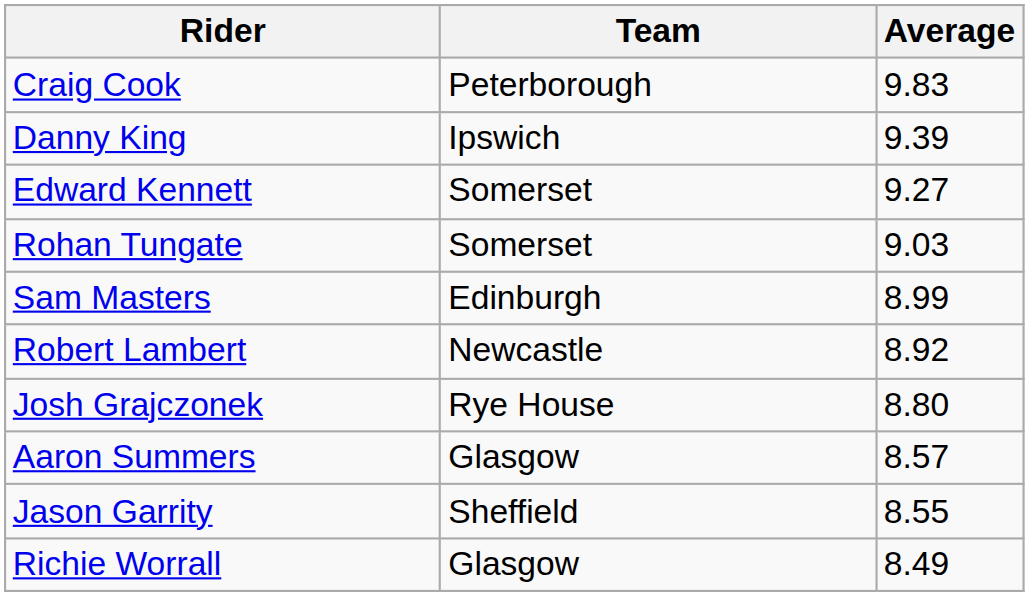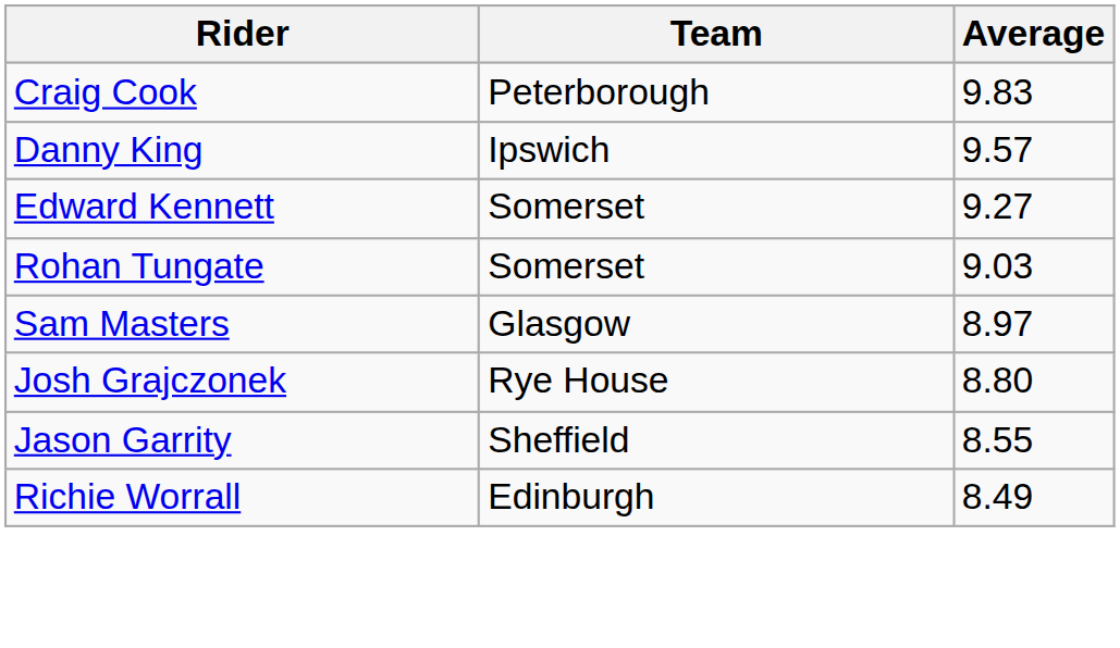 <table class="wikitable" style="font-size: 100%">
 <tr>
 <th width=200>Rider</th>
 <th width=200>Team</th>
 <th width=40>Average</th>
 </tr>
 <tr>
 <td align="left"> <a href='#'>Craig Cook</a></td>
 <td>Peterborough</td>
 <td>9.83</td>
 </tr>
 <tr>
 <td align="left"> <a href='#'>Danny King</a></td>
 <td>Ipswich</td>
-<td>9.39</td>
+<td>9.57</td>
 </tr>
 <tr>
 <td align="left"> <a href='#'>Edward Kennett</a></td>
 <td>Somerset</td>
 <td>9.27</td>
 </tr>
 <tr>
 <td align="left"> <a href='#'>Rohan Tungate</a></td>
 <td>Somerset</td>
 <td>9.03</td>
 </tr>
 <tr>
 <td align="left"> <a href='#'>Sam Masters</a></td>
-<td>Edinburgh</td>
-<td>8.99</td>
-</tr>
-<tr>
-<td align="left"> <a href='#'>Robert Lambert</a></td>
-<td>Newcastle</td>
-<td>8.92</td>
+<td>Glasgow</td>
+<td>8.97</td>
 </tr>
 <tr>
 <td align="left"> <a href='#'>Josh Grajczonek</a></td>
 <td>Rye House</td>
 <td>8.80</td>
-</tr>
-<tr>
-<td align="left"> <a href='#'>Aaron Summers</a></td>
-<td>Glasgow</td>
-<td>8.57</td>
 </tr>
 <tr>
 <td align="left"> <a href='#'>Jason Garrity</a></td>
 <td>Sheffield</td>
 <td>8.55</td>
 </tr>
 <tr>
 <td align="left"> <a href='#'>Richie Worrall</a></td>
-<td>Glasgow</td>
+<td>Edinburgh</td>
 <td>8.49</td>
 </tr>
 </table>
